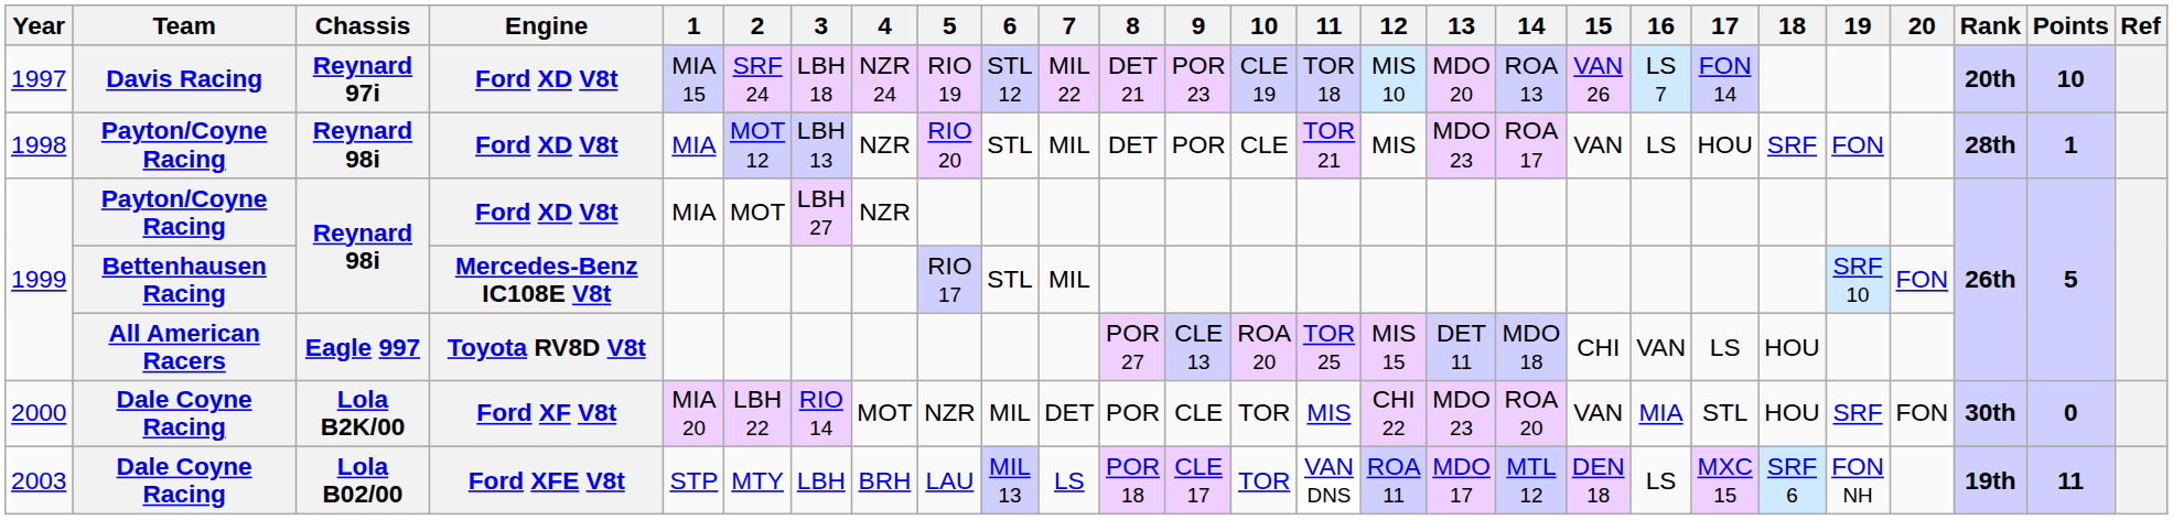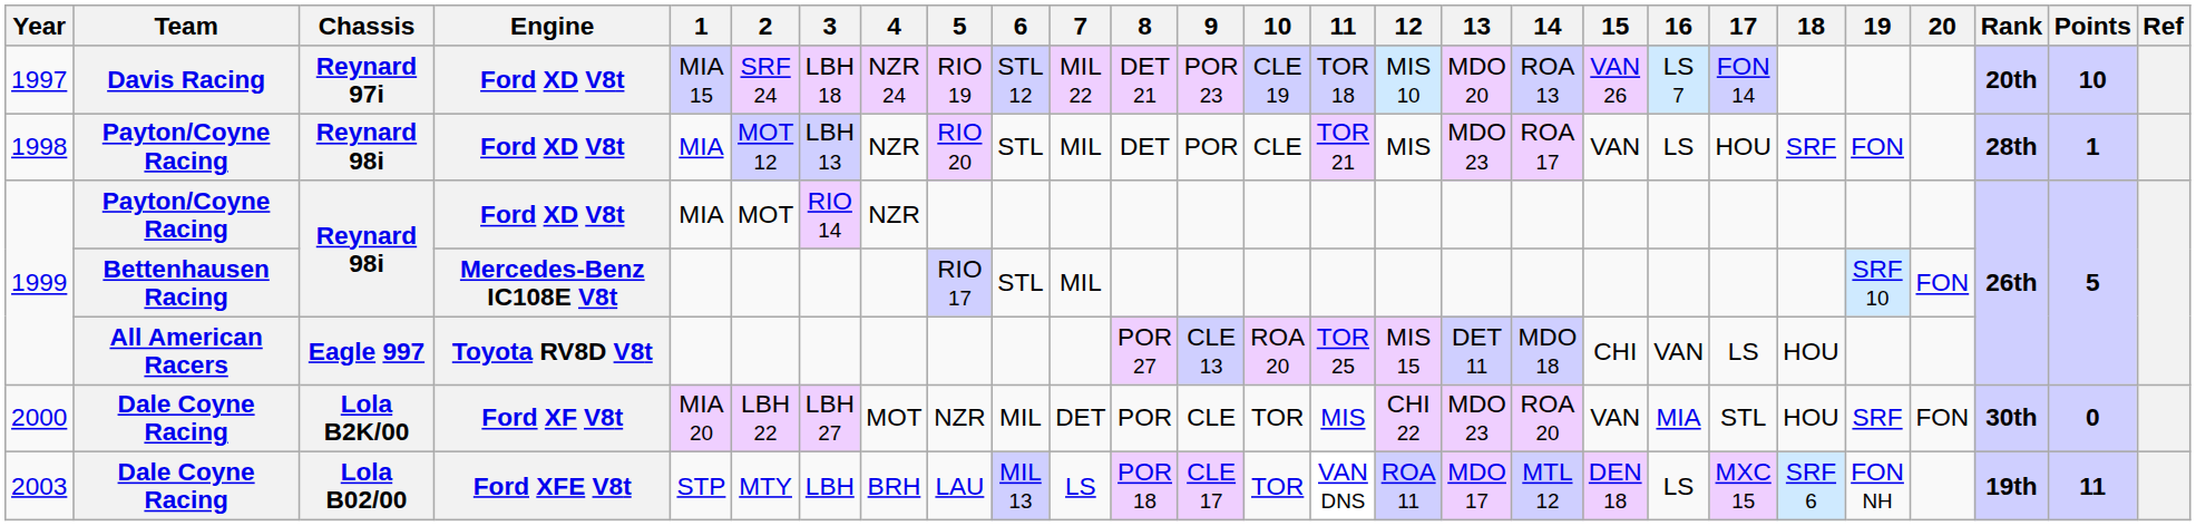 <table class="wikitable" style="text-align:center; font-size:90%">
 <tr>
 <th>Year</th>
 <th>Team</th>
 <th>Chassis</th>
 <th>Engine</th>
 <th>1</th>
 <th>2</th>
 <th>3</th>
 <th>4</th>
 <th>5</th>
 <th>6</th>
 <th>7</th>
 <th>8</th>
 <th>9</th>
 <th>10</th>
 <th>11</th>
 <th>12</th>
 <th>13</th>
 <th>14</th>
 <th>15</th>
 <th>16</th>
 <th>17</th>
 <th>18</th>
 <th>19</th>
 <th>20</th>
 <th>Rank</th>
 <th>Points</th>
 <th>Ref</th>
 </tr>
 <tr>
 <td><a href='#'>1997</a></td>
 <th><a href='#'>Davis Racing</a></th>
 <th><a href='#'>Reynard</a> 97i</th>
 <th><a href='#'>Ford</a> <a href='#'>XD</a> <a href='#'>V8</a><a href='#'>t</a></th>
 <td style="background:#CFCFFF;">MIA<br><small>15</small></td>
 <td style="background:#EFCFFF;"><a href='#'>SRF</a><br><small>24</small></td>
 <td style="background:#EFCFFF;">LBH<br><small>18</small></td>
 <td style="background:#EFCFFF;">NZR<br><small>24</small></td>
 <td style="background:#EFCFFF;">RIO<br><small>19</small></td>
 <td style="background:#CFCFFF;">STL<br><small>12</small></td>
 <td style="background:#EFCFFF;">MIL<br><small>22</small></td>
 <td style="background:#EFCFFF;">DET<br><small>21</small></td>
 <td style="background:#EFCFFF;">POR<br><small>23</small></td>
 <td style="background:#CFCFFF;">CLE<br><small>19</small></td>
 <td style="background:#CFCFFF;">TOR<br><small>18</small></td>
 <td style="background:#CFEAFF;">MIS<br><small>10</small></td>
 <td style="background:#EFCFFF;">MDO<br><small>20</small></td>
 <td style="background:#CFCFFF;">ROA<br><small>13</small></td>
 <td style="background:#EFCFFF;"><a href='#'>VAN</a><br><small>26</small></td>
 <td style="background:#CFEAFF;">LS<br><small>7</small></td>
 <td style="background:#CFCFFF;"><a href='#'>FON</a><br><small>14</small></td>
 <td></td>
 <td></td>
 <td></td>
 <td style="background:#CFCFFF;"><strong>20th</strong></td>
 <td style="background:#CFCFFF;"><strong>10</strong></td>
 <th></th>
 </tr>
 <tr>
 <td><a href='#'>1998</a></td>
 <th><a href='#'>Payton/Coyne Racing</a></th>
 <th><a href='#'>Reynard</a> 98i</th>
 <th><a href='#'>Ford</a> <a href='#'>XD</a> <a href='#'>V8</a><a href='#'>t</a></th>
 <td><a href='#'>MIA</a></td>
 <td style="background:#CFCFFF;"><a href='#'>MOT</a><br><small>12</small></td>
 <td style="background:#CFCFFF;">LBH<br><small>13</small></td>
 <td>NZR</td>
 <td style="background:#EFCFFF;"><a href='#'>RIO</a><br><small>20</small></td>
 <td>STL</td>
 <td>MIL</td>
 <td>DET</td>
 <td>POR</td>
 <td>CLE</td>
 <td style="background:#EFCFFF;"><a href='#'>TOR</a><br><small>21</small></td>
 <td>MIS</td>
 <td style="background:#EFCFFF;">MDO<br><small>23</small></td>
 <td style="background:#EFCFFF;">ROA<br><small>17</small></td>
 <td>VAN</td>
 <td>LS</td>
 <td>HOU</td>
 <td><a href='#'>SRF</a></td>
 <td><a href='#'>FON</a></td>
 <td></td>
 <td style="background:#CFCFFF;"><strong>28th</strong></td>
 <td style="background:#CFCFFF;"><strong>1</strong></td>
 <th></th>
 </tr>
 <tr>
 <td rowspan=3><a href='#'>1999</a></td>
 <th><a href='#'>Payton/Coyne Racing</a></th>
 <th rowspan=2><a href='#'>Reynard</a> 98i</th>
 <th><a href='#'>Ford</a> <a href='#'>XD</a> <a href='#'>V8</a><a href='#'>t</a></th>
 <td>MIA</td>
 <td>MOT</td>
-<td style="background:#EFCFFF;">LBH<br><small>27</small></td>
+<td style="background:#EFCFFF;"><a href='#'>RIO</a><br><small>14</small></td>
 <td>NZR</td>
 <td></td>
 <td></td>
 <td></td>
 <td></td>
 <td></td>
 <td></td>
 <td></td>
 <td></td>
 <td></td>
 <td></td>
 <td></td>
 <td></td>
 <td></td>
 <td></td>
 <td></td>
 <td></td>
 <td rowspan=3 style="background:#CFCFFF;"><strong>26th</strong></td>
 <td rowspan=3 style="background:#CFCFFF;"><strong>5</strong></td>
 <th rowspan=3></th>
 </tr>
 <tr>
 <th><a href='#'>Bettenhausen Racing</a></th>
 <th><a href='#'>Mercedes-Benz</a> IC108E <a href='#'>V8</a><a href='#'>t</a></th>
 <td></td>
 <td></td>
 <td></td>
 <td></td>
 <td style="background:#CFCFFF;">RIO<br><small>17</small></td>
 <td>STL</td>
 <td>MIL</td>
 <td></td>
 <td></td>
 <td></td>
 <td></td>
 <td></td>
 <td></td>
 <td></td>
 <td></td>
 <td></td>
 <td></td>
 <td></td>
 <td style="background:#CFEAFF;"><a href='#'>SRF</a><br><small>10</small></td>
 <td><a href='#'>FON</a></td>
 </tr>
 <tr>
 <th><a href='#'>All American Racers</a></th>
 <th><a href='#'>Eagle</a> <a href='#'>997</a></th>
 <th><a href='#'>Toyota</a> RV8D <a href='#'>V8</a><a href='#'>t</a></th>
 <td></td>
 <td></td>
 <td></td>
 <td></td>
 <td></td>
 <td></td>
 <td></td>
 <td style="background:#EFCFFF;">POR<br><small>27</small></td>
 <td style="background:#CFCFFF;">CLE<br><small>13</small></td>
 <td style="background:#EFCFFF;">ROA<br><small>20</small></td>
 <td style="background:#EFCFFF;"><a href='#'>TOR</a><br><small>25</small></td>
 <td style="background:#EFCFFF;">MIS<br><small>15</small></td>
 <td style="background:#CFCFFF;">DET<br><small>11</small></td>
 <td style="background:#CFCFFF;">MDO<br><small>18</small></td>
 <td>CHI</td>
 <td>VAN</td>
 <td>LS</td>
 <td>HOU</td>
 <td></td>
 <td></td>
 </tr>
 <tr>
 <td><a href='#'>2000</a></td>
 <th><a href='#'>Dale Coyne Racing</a></th>
 <th><a href='#'>Lola</a> B2K/00</th>
 <th><a href='#'>Ford</a> <a href='#'>XF</a> <a href='#'>V8</a><a href='#'>t</a></th>
 <td style="background:#EFCFFF;">MIA<br><small>20</small></td>
 <td style="background:#EFCFFF;">LBH<br><small>22</small></td>
-<td style="background:#EFCFFF;"><a href='#'>RIO</a><br><small>14</small></td>
+<td style="background:#EFCFFF;">LBH<br><small>27</small></td>
 <td>MOT</td>
 <td>NZR</td>
 <td>MIL</td>
 <td>DET</td>
 <td>POR</td>
 <td>CLE</td>
 <td>TOR</td>
 <td><a href='#'>MIS</a></td>
 <td style="background:#EFCFFF;">CHI<br><small>22</small></td>
 <td style="background:#EFCFFF;">MDO<br><small>23</small></td>
 <td style="background:#EFCFFF;">ROA<br><small>20</small></td>
 <td>VAN</td>
 <td><a href='#'>MIA</a></td>
 <td>STL</td>
 <td>HOU</td>
 <td><a href='#'>SRF</a></td>
 <td>FON</td>
 <td style="background:#CFCFFF;"><strong>30th</strong></td>
 <td style="background:#CFCFFF;"><strong>0</strong></td>
 <th></th>
 </tr>
 <tr>
 <td><a href='#'>2003</a></td>
 <th><a href='#'>Dale Coyne Racing</a></th>
 <th><a href='#'>Lola</a> B02/00</th>
 <th><a href='#'>Ford</a> <a href='#'>XFE</a> <a href='#'>V8</a><a href='#'>t</a></th>
 <td><a href='#'>STP</a></td>
 <td><a href='#'>MTY</a></td>
 <td><a href='#'>LBH</a></td>
 <td><a href='#'>BRH</a></td>
 <td><a href='#'>LAU</a></td>
 <td style="background:#CFCFFF;"><a href='#'>MIL</a><br><small>13</small></td>
 <td><a href='#'>LS</a></td>
 <td style="background:#EFCFFF;"><a href='#'>POR</a><br><small>18</small></td>
 <td style="background:#EFCFFF;"><a href='#'>CLE</a><br><small>17</small></td>
 <td><a href='#'>TOR</a></td>
 <td style="background:#FFFFFF;"><a href='#'>VAN</a><br><small>DNS</small></td>
 <td style="background:#CFCFFF;"><a href='#'>ROA</a><br><small>11</small></td>
 <td style="background:#EFCFFF;"><a href='#'>MDO</a><br><small>17</small></td>
 <td style="background:#CFCFFF;"><a href='#'>MTL</a><br><small>12</small></td>
 <td style="background:#EFCFFF;"><a href='#'>DEN</a><br><small>18</small></td>
 <td>LS</td>
 <td style="background:#EFCFFF;"><a href='#'>MXC</a><br><small>15</small></td>
 <td style="background:#CFEAFF;"><a href='#'>SRF</a><br><small>6</small></td>
 <td><a href='#'>FON</a><br><small>NH</small></td>
 <td></td>
 <td style="background:#CFCFFF;"><strong>19th</strong></td>
 <td style="background:#CFCFFF;"><strong>11</strong></td>
 <th></th>
 </tr>
 </table>
